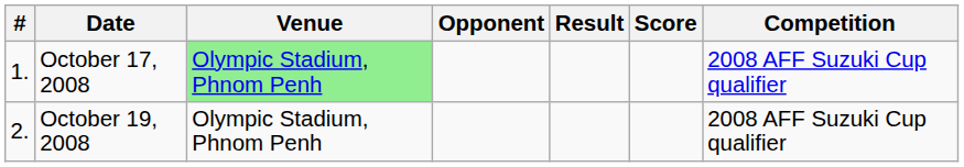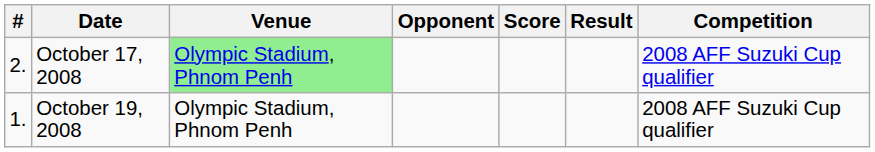 <table class="wikitable" style="font-size:90%">
 <tr>
 <th>#</th>
 <th>Date</th>
 <th>Venue</th>
 <th>Opponent</th>
+<th>Score</th>
 <th>Result</th>
-<th>Score</th>
 <th>Competition</th>
 </tr>
 <tr>
-<td>1.</td>
+<td>2.</td>
 <td>October 17, 2008</td>
 <td style="background: lightgreen;"><a href='#'>Olympic Stadium</a>, <a href='#'>Phnom Penh</a></td>
 <td></td>
 <td></td>
 <td></td>
 <td><a href='#'>2008 AFF Suzuki Cup qualifier</a></td>
 </tr>
 <tr>
-<td>2.</td>
+<td>1.</td>
 <td>October 19, 2008</td>
 <td>Olympic Stadium, Phnom Penh</td>
 <td></td>
 <td></td>
 <td></td>
 <td>2008 AFF Suzuki Cup qualifier</td>
 </tr>
 </table>
